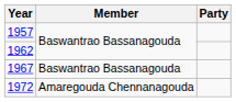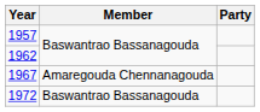 <table class="wikitable sortable">
 <tr>
 <th>Year</th>
 <th>Member</th>
 <th colspan="2">Party</th>
 </tr>
 <tr>
 <td><a href='#'>1957</a></td>
 <td rowspan="2">Baswantrao Bassanagouda</td>
 <td></td>
 </tr>
 <tr>
 <td><a href='#'>1962</a></td>
 </tr>
 <tr>
 <td><a href='#'>1967</a></td>
-<td>Baswantrao Bassanagouda</td>
+<td>Amaregouda Chennanagouda</td>
 <td></td>
 </tr>
 <tr>
 <td><a href='#'>1972</a></td>
-<td>Amaregouda Chennanagouda</td>
+<td>Baswantrao Bassanagouda</td>
 <td></td>
 </tr>
 </table>
